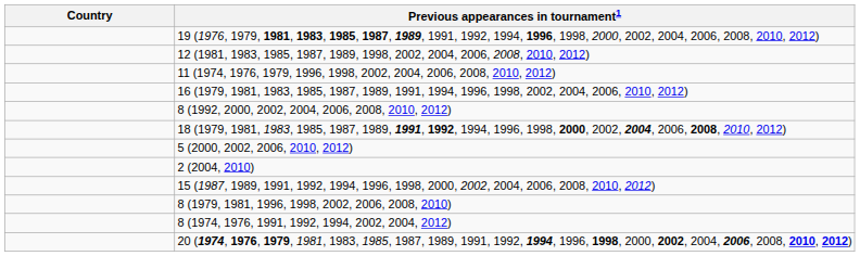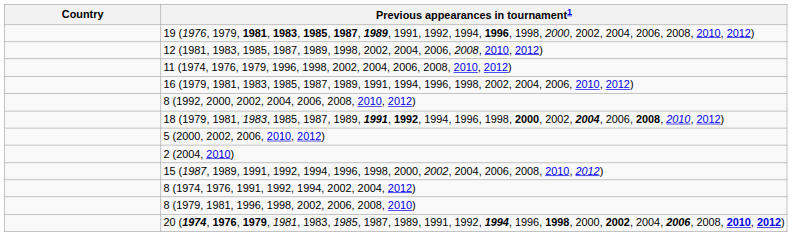 <table class="wikitable sortable">
 <tr>
 <th width=20%>Country</th>
 <th width=80%>Previous appearances in tournament<sup><a href='#'>1</a></sup></th>
 </tr>
 <tr>
 <td></td>
 <td>19 (<em>1976</em>, 1979, <strong>1981</strong>, <strong>1983</strong>, <strong>1985</strong>, <strong>1987</strong>, <strong><em>1989</em></strong>, 1991, 1992, 1994, <strong>1996</strong>, 1998, <em>2000</em>, 2002, 2004, 2006, 2008, <a href='#'>2010</a>, <a href='#'>2012</a>)</td>
 </tr>
 <tr>
 <td></td>
 <td>12 (1981, 1983, 1985, 1987, 1989, 1998, 2002, 2004, 2006, <em>2008</em>, <a href='#'>2010</a>, <a href='#'>2012</a>)</td>
 </tr>
 <tr>
 <td></td>
 <td>11 (1974, 1976, 1979, 1996, 1998, 2002, 2004, 2006, 2008, <a href='#'>2010</a>, <a href='#'>2012</a>)</td>
 </tr>
 <tr>
 <td></td>
 <td>16 (1979, 1981, 1983, 1985, 1987, 1989, 1991, 1994, 1996, 1998, 2002, 2004, 2006, <a href='#'>2010</a>, <a href='#'>2012</a>)</td>
 </tr>
 <tr>
 <td></td>
 <td>8 (1992, 2000, 2002, 2004, 2006, 2008, <a href='#'>2010</a>, <a href='#'>2012</a>)</td>
 </tr>
 <tr>
 <td></td>
 <td>18 (1979, 1981, <em>1983</em>, 1985, 1987, 1989, <strong><em>1991</em></strong>, <strong>1992</strong>, 1994, 1996, 1998, <strong>2000</strong>, 2002, <strong><em>2004</em></strong>, 2006, <strong>2008</strong>, <em><a href='#'>2010</a></em>, <a href='#'>2012</a>)</td>
 </tr>
 <tr>
 <td></td>
 <td>5 (2000, 2002, 2006, <a href='#'>2010</a>, <a href='#'>2012</a>)</td>
 </tr>
 <tr>
 <td></td>
 <td>2 (2004, <a href='#'>2010</a>)</td>
 </tr>
 <tr>
 <td></td>
 <td>15 (<em>1987</em>, 1989, 1991, 1992, 1994, 1996, 1998, 2000, <em>2002</em>, 2004, 2006, 2008, <a href='#'>2010</a>, <em><a href='#'>2012</a></em>)</td>
 </tr>
 <tr>
 <td></td>
-<td>8 (1979, 1981, 1996, 1998, 2002, 2006, 2008, <a href='#'>2010</a>)</td>
+<td>8 (1974, 1976, 1991, 1992, 1994, 2002, 2004, <a href='#'>2012</a>)</td>
 </tr>
 <tr>
 <td></td>
-<td>8 (1974, 1976, 1991, 1992, 1994, 2002, 2004, <a href='#'>2012</a>)</td>
+<td>8 (1979, 1981, 1996, 1998, 2002, 2006, 2008, <a href='#'>2010</a>)</td>
 </tr>
 <tr>
 <td></td>
 <td>20 (<strong><em>1974</em></strong>, <strong>1976</strong>, <strong>1979</strong>, <em>1981</em>, 1983, <em>1985</em>, 1987, 1989, 1991, 1992, <strong><em>1994</em></strong>, 1996, <strong>1998</strong>, 2000, <strong>2002</strong>, 2004, <strong><em>2006</em></strong>, 2008, <strong><a href='#'>2010</a></strong>, <strong><a href='#'>2012</a></strong>)</td>
 </tr>
 </table>
